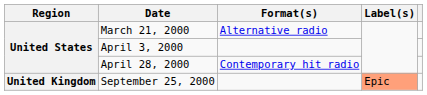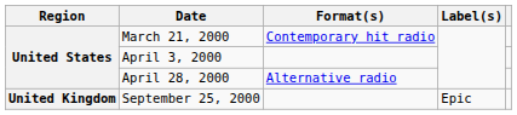 <table class="wikitable plainrowheaders">
 <tr>
 <th scope="col">Region</th>
 <th scope="col">Date</th>
 <th scope="col">Format(s)</th>
 <th scope="col">Label(s)</th>
 <th scope="col"></th>
 </tr>
 <tr>
 <th scope="row" rowspan="3">United States</th>
 <td>March 21, 2000</td>
-<td><a href='#'>Alternative radio</a></td>
+<td><a href='#'>Contemporary hit radio</a></td>
 <td rowspan="3"></td>
 <td align="center"></td>
 </tr>
 <tr>
 <td>April 3, 2000</td>
 <td></td>
 <td align="center"></td>
 </tr>
 <tr>
 <td>April 28, 2000</td>
-<td><a href='#'>Contemporary hit radio</a></td>
+<td><a href='#'>Alternative radio</a></td>
 <td align="center"></td>
 </tr>
 <tr>
 <th scope="row">United Kingdom</th>
 <td>September 25, 2000</td>
 <td></td>
-<td style="background: lightsalmon;">Epic</td>
+<td>Epic</td>
 <td align="center"></td>
 </tr>
 </table>
